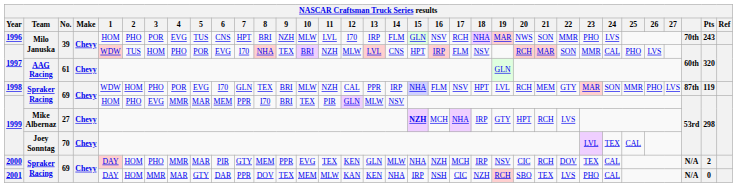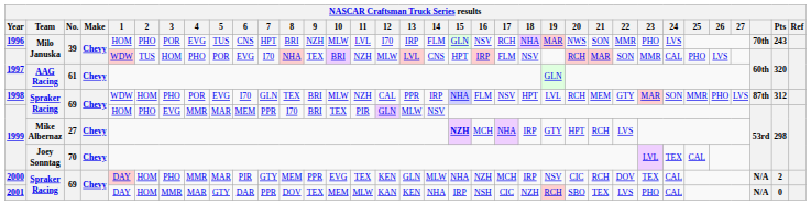 <table class="wikitable" style="text-align:center; font-size:75%">
 <tr>
 <th colspan=45><a href='#'>NASCAR Craftsman Truck Series</a> results</th>
 </tr>
 <tr>
 <th>Year</th>
 <th>Team</th>
 <th>No.</th>
 <th>Make</th>
 <th>1</th>
 <th>2</th>
 <th>3</th>
 <th>4</th>
 <th>5</th>
 <th>6</th>
 <th>7</th>
 <th>8</th>
 <th>9</th>
 <th>10</th>
 <th>11</th>
 <th>12</th>
 <th>13</th>
 <th>14</th>
 <th>15</th>
 <th>16</th>
 <th>17</th>
 <th>18</th>
 <th>19</th>
 <th>20</th>
 <th>21</th>
 <th>22</th>
 <th>23</th>
 <th>24</th>
 <th>25</th>
 <th>26</th>
 <th>27</th>
 <th></th>
 <th>Pts</th>
 <th>Ref</th>
 </tr>
 <tr>
 <th><a href='#'>1996</a></th>
 <th rowspan=2>Milo Januska</th>
 <th rowspan=2>39</th>
 <th rowspan=2><a href='#'>Chevy</a></th>
 <td><a href='#'>HOM</a></td>
 <td><a href='#'>PHO</a></td>
 <td><a href='#'>POR</a></td>
 <td><a href='#'>EVG</a></td>
 <td><a href='#'>TUS</a></td>
 <td><a href='#'>CNS</a></td>
 <td><a href='#'>HPT</a></td>
 <td><a href='#'>BRI</a></td>
 <td><a href='#'>NZH</a></td>
 <td><a href='#'>MLW</a></td>
 <td><a href='#'>LVL</a></td>
 <td><a href='#'>I70</a></td>
 <td><a href='#'>IRP</a></td>
 <td><a href='#'>FLM</a></td>
 <td style="background:#DFFFDF;"><a href='#'>GLN</a><br></td>
 <td><a href='#'>NSV</a></td>
 <td><a href='#'>RCH</a></td>
 <td style="background:#EFCFFF;"><a href='#'>NHA</a><br></td>
 <td style="background:#FFCFCF;"><a href='#'>MAR</a><br></td>
 <td><a href='#'>NWS</a></td>
 <td><a href='#'>SON</a></td>
 <td><a href='#'>MMR</a></td>
 <td><a href='#'>PHO</a></td>
 <td><a href='#'>LVS</a></td>
 <td colspan=3></td>
 <th>70th</th>
 <th>243</th>
 <th></th>
 </tr>
 <tr>
 <th rowspan=2><a href='#'>1997</a></th>
 <td style="background:#FFCFCF;"><a href='#'>WDW</a><br></td>
 <td><a href='#'>TUS</a></td>
 <td><a href='#'>HOM</a></td>
 <td><a href='#'>PHO</a></td>
 <td><a href='#'>POR</a></td>
 <td><a href='#'>EVG</a></td>
 <td><a href='#'>I70</a></td>
 <td style="background:#FFCFCF;"><a href='#'>NHA</a><br></td>
 <td><a href='#'>TEX</a></td>
 <td style="background:#EFCFFF;"><a href='#'>BRI</a><br></td>
 <td><a href='#'>NZH</a></td>
 <td><a href='#'>MLW</a></td>
 <td style="background:#FFCFCF;"><a href='#'>LVL</a><br></td>
 <td><a href='#'>CNS</a></td>
 <td><a href='#'>HPT</a></td>
 <td style="background:#FFCFCF;"><a href='#'>IRP</a><br></td>
 <td><a href='#'>FLM</a></td>
 <td><a href='#'>NSV</a></td>
 <td></td>
 <td style="background:#FFCFCF;"><a href='#'>RCH</a><br></td>
 <td style="background:#FFCFCF;"><a href='#'>MAR</a><br></td>
 <td><a href='#'>SON</a></td>
 <td><a href='#'>MMR</a></td>
 <td><a href='#'>CAL</a></td>
 <td><a href='#'>PHO</a></td>
 <td><a href='#'>LVS</a></td>
 <td></td>
 <th rowspan=2>60th</th>
 <th rowspan=2>320</th>
 <th rowspan=2></th>
 </tr>
 <tr>
 <th><a href='#'>AAG Racing</a></th>
 <th>61</th>
 <th><a href='#'>Chevy</a></th>
 <td colspan=18></td>
 <td style="background:#DFFFDF;"><a href='#'>GLN</a><br></td>
 <td colspan=9></td>
 </tr>
 <tr>
 <th><a href='#'>1998</a></th>
 <th rowspan=2><a href='#'>Spraker Racing</a></th>
 <th rowspan=2>69</th>
 <th rowspan=2><a href='#'>Chevy</a></th>
 <td><a href='#'>WDW</a></td>
 <td><a href='#'>HOM</a></td>
 <td><a href='#'>PHO</a></td>
 <td><a href='#'>POR</a></td>
 <td><a href='#'>EVG</a></td>
 <td><a href='#'>I70</a></td>
 <td><a href='#'>GLN</a></td>
 <td><a href='#'>TEX</a></td>
 <td><a href='#'>BRI</a></td>
 <td><a href='#'>MLW</a></td>
 <td><a href='#'>NZH</a></td>
 <td><a href='#'>CAL</a></td>
 <td><a href='#'>PPR</a></td>
 <td><a href='#'>IRP</a></td>
 <td style="background:#CFCFFF;"><a href='#'>NHA</a><br></td>
 <td><a href='#'>FLM</a></td>
 <td><a href='#'>NSV</a></td>
 <td><a href='#'>HPT</a></td>
 <td><a href='#'>LVL</a></td>
 <td><a href='#'>RCH</a></td>
 <td><a href='#'>MEM</a></td>
 <td><a href='#'>GTY</a></td>
 <td style="background:#FFCFCF;"><a href='#'>MAR</a><br></td>
 <td><a href='#'>SON</a></td>
 <td><a href='#'>MMR</a></td>
 <td><a href='#'>PHO</a></td>
 <td><a href='#'>LVS</a></td>
 <th>87th</th>
-<th>119</th>
+<th>312</th>
 <th></th>
 </tr>
 <tr>
 <th rowspan=3><a href='#'>1999</a></th>
 <td><a href='#'>HOM</a></td>
 <td><a href='#'>PHO</a></td>
 <td><a href='#'>EVG</a></td>
 <td><a href='#'>MMR</a></td>
 <td><a href='#'>MAR</a></td>
 <td><a href='#'>MEM</a></td>
 <td><a href='#'>PPR</a></td>
 <td><a href='#'>I70</a></td>
 <td><a href='#'>BRI</a></td>
 <td><a href='#'>TEX</a></td>
 <td><a href='#'>PIR</a></td>
 <td style="background:#EFCFFF;"><a href='#'>GLN</a><br></td>
 <td><a href='#'>MLW</a></td>
 <td><a href='#'>NSV</a></td>
 <td colspan=13></td>
 <th rowspan=3>53rd</th>
 <th rowspan=3>298</th>
 <th rowspan=3></th>
 </tr>
 <tr>
 <th>Mike Albernaz</th>
 <th>27</th>
 <th><a href='#'>Chevy</a></th>
 <td colspan=14></td>
 <td style="background:#EFCFFF;"><strong><a href='#'>NZH</a><br></strong></td>
 <td><a href='#'>MCH</a></td>
 <td style="background:#EFCFFF;"><a href='#'>NHA</a><br></td>
 <td><a href='#'>IRP</a></td>
 <td><a href='#'>GTY</a></td>
 <td><a href='#'>HPT</a></td>
 <td><a href='#'>RCH</a></td>
 <td><a href='#'>LVS</a></td>
 <td colspan=5></td>
 </tr>
 <tr>
 <th>Joey Sonntag</th>
 <th>70</th>
 <th><a href='#'>Chevy</a></th>
 <td colspan=22></td>
 <td style="background:#EFCFFF;"><a href='#'>LVL</a><br></td>
 <td><a href='#'>TEX</a></td>
 <td><a href='#'>CAL</a></td>
 <td colspan=2></td>
 </tr>
 <tr>
 <th><a href='#'>2000</a></th>
 <th rowspan=2><a href='#'>Spraker Racing</a></th>
 <th rowspan=2>69</th>
 <th rowspan=2><a href='#'>Chevy</a></th>
 <td style="background:#FFCFCF;"><a href='#'>DAY</a><br></td>
 <td><a href='#'>HOM</a></td>
 <td><a href='#'>PHO</a></td>
 <td><a href='#'>MMR</a></td>
 <td><a href='#'>MAR</a></td>
 <td><a href='#'>PIR</a></td>
 <td><a href='#'>GTY</a></td>
 <td><a href='#'>MEM</a></td>
 <td><a href='#'>PPR</a></td>
 <td><a href='#'>EVG</a></td>
 <td><a href='#'>TEX</a></td>
 <td><a href='#'>KEN</a></td>
 <td><a href='#'>GLN</a></td>
 <td><a href='#'>MLW</a></td>
 <td><a href='#'>NHA</a></td>
 <td><a href='#'>NZH</a></td>
 <td><a href='#'>MCH</a></td>
 <td><a href='#'>IRP</a></td>
 <td><a href='#'>NSV</a></td>
 <td><a href='#'>CIC</a></td>
 <td><a href='#'>RCH</a></td>
 <td><a href='#'>DOV</a></td>
 <td><a href='#'>TEX</a></td>
 <td><a href='#'>CAL</a></td>
 <td colspan=3></td>
 <th>N/A</th>
 <th>2</th>
 <th></th>
 </tr>
 <tr>
 <th><a href='#'>2001</a></th>
 <td><a href='#'>DAY</a></td>
 <td><a href='#'>HOM</a></td>
 <td><a href='#'>MMR</a></td>
 <td><a href='#'>MAR</a></td>
 <td><a href='#'>GTY</a></td>
 <td><a href='#'>DAR</a></td>
 <td><a href='#'>PPR</a></td>
 <td><a href='#'>DOV</a></td>
 <td><a href='#'>TEX</a></td>
 <td><a href='#'>MEM</a></td>
 <td><a href='#'>MLW</a></td>
 <td><a href='#'>KAN</a></td>
 <td><a href='#'>KEN</a></td>
 <td><a href='#'>NHA</a></td>
 <td><a href='#'>IRP</a></td>
 <td><a href='#'>NSH</a></td>
 <td><a href='#'>CIC</a></td>
 <td><a href='#'>NZH</a></td>
 <td style="background:#FFCFCF;"><a href='#'>RCH</a><br></td>
 <td><a href='#'>SBO</a></td>
 <td><a href='#'>TEX</a></td>
 <td><a href='#'>LVS</a></td>
 <td><a href='#'>PHO</a></td>
 <td><a href='#'>CAL</a></td>
 <td colspan=3></td>
 <th>N/A</th>
 <th>0</th>
 <th></th>
 </tr>
 </table>
